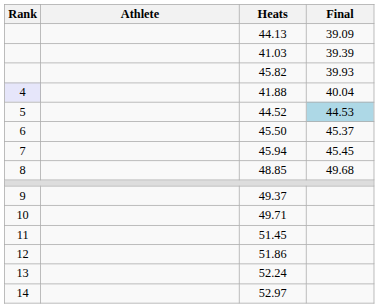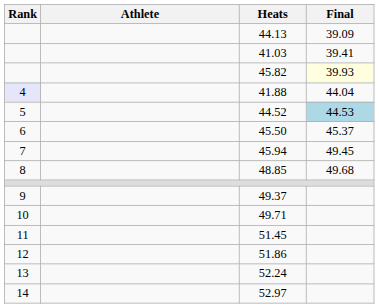 <table class=wikitable style="text-align:center">
 <tr>
 <th width=40>Rank</th>
 <th width=250>Athlete</th>
 <th width=80>Heats</th>
 <th width=80>Final</th>
 </tr>
 <tr>
 <td></td>
 <td align=left></td>
 <td>44.13</td>
 <td>39.09</td>
 </tr>
 <tr>
 <td></td>
 <td align=left></td>
 <td>41.03</td>
-<td>39.39</td>
+<td>39.41</td>
 </tr>
 <tr>
 <td></td>
 <td align=left></td>
 <td>45.82</td>
-<td>39.93</td>
+<td style="background: lightyellow;">39.93</td>
 </tr>
 <tr>
 <td style="background: lavender;">4</td>
 <td align=left></td>
 <td>41.88</td>
-<td>40.04</td>
+<td>44.04</td>
 </tr>
 <tr>
 <td>5</td>
 <td align=left></td>
 <td>44.52</td>
 <td style="background: lightblue;">44.53</td>
 </tr>
 <tr>
 <td>6</td>
 <td align=left></td>
 <td>45.50</td>
 <td>45.37</td>
 </tr>
 <tr>
 <td>7</td>
 <td align=left></td>
 <td>45.94</td>
-<td>45.45</td>
+<td>49.45</td>
 </tr>
 <tr>
 <td>8</td>
 <td align=left></td>
 <td>48.85</td>
 <td>49.68</td>
 </tr>
 <tr bgcolor=#DDDDDD>
 <td colspan=4></td>
 </tr>
 <tr>
 <td>9</td>
 <td align=left></td>
 <td>49.37</td>
 <td></td>
 </tr>
 <tr>
 <td>10</td>
 <td align=left></td>
 <td>49.71</td>
 <td></td>
 </tr>
 <tr>
 <td>11</td>
 <td align=left></td>
 <td>51.45</td>
 <td></td>
 </tr>
 <tr>
 <td>12</td>
 <td align=left></td>
 <td>51.86</td>
 <td></td>
 </tr>
 <tr>
 <td>13</td>
 <td align=left></td>
 <td>52.24</td>
 <td></td>
 </tr>
 <tr>
 <td>14</td>
 <td align=left></td>
 <td>52.97</td>
 <td></td>
 </tr>
 </table>
